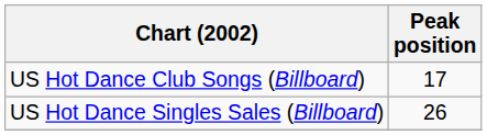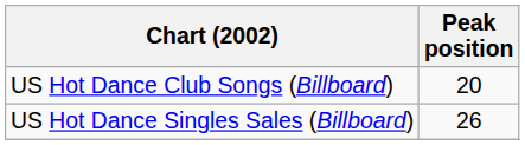 <table class="wikitable sortable">
 <tr>
 <th align="left">Chart (2002)</th>
 <th align="left">Peak<br>position</th>
 </tr>
 <tr>
 <td align="left">US <a href='#'>Hot Dance Club Songs</a> (<em><a href='#'>Billboard</a></em>)</td>
-<td align="center">17</td>
+<td align="center">20</td>
 </tr>
 <tr>
 <td align="left">US <a href='#'>Hot Dance Singles Sales</a> (<em><a href='#'>Billboard</a></em>)</td>
 <td align="center">26</td>
 </tr>
 <tr>
 </tr>
 </table>
